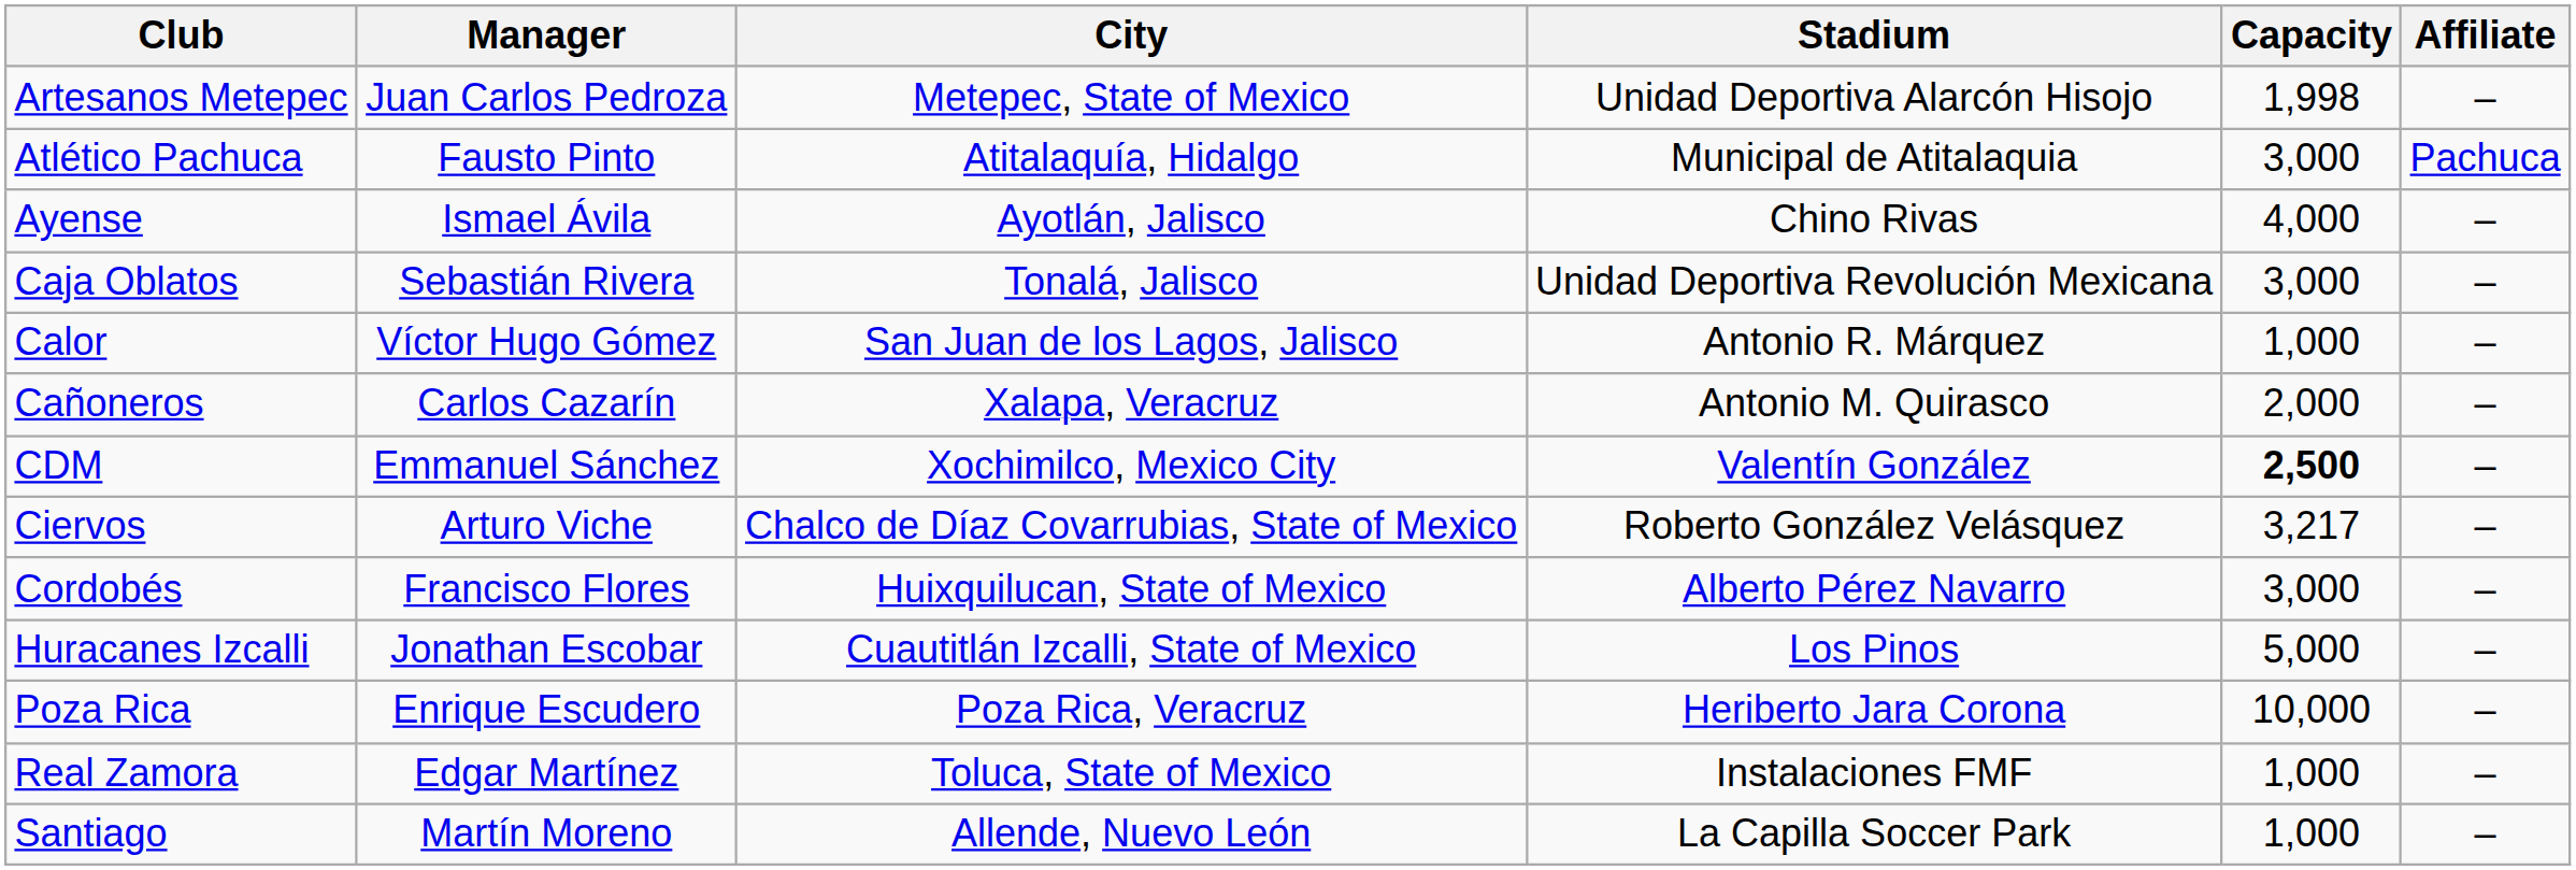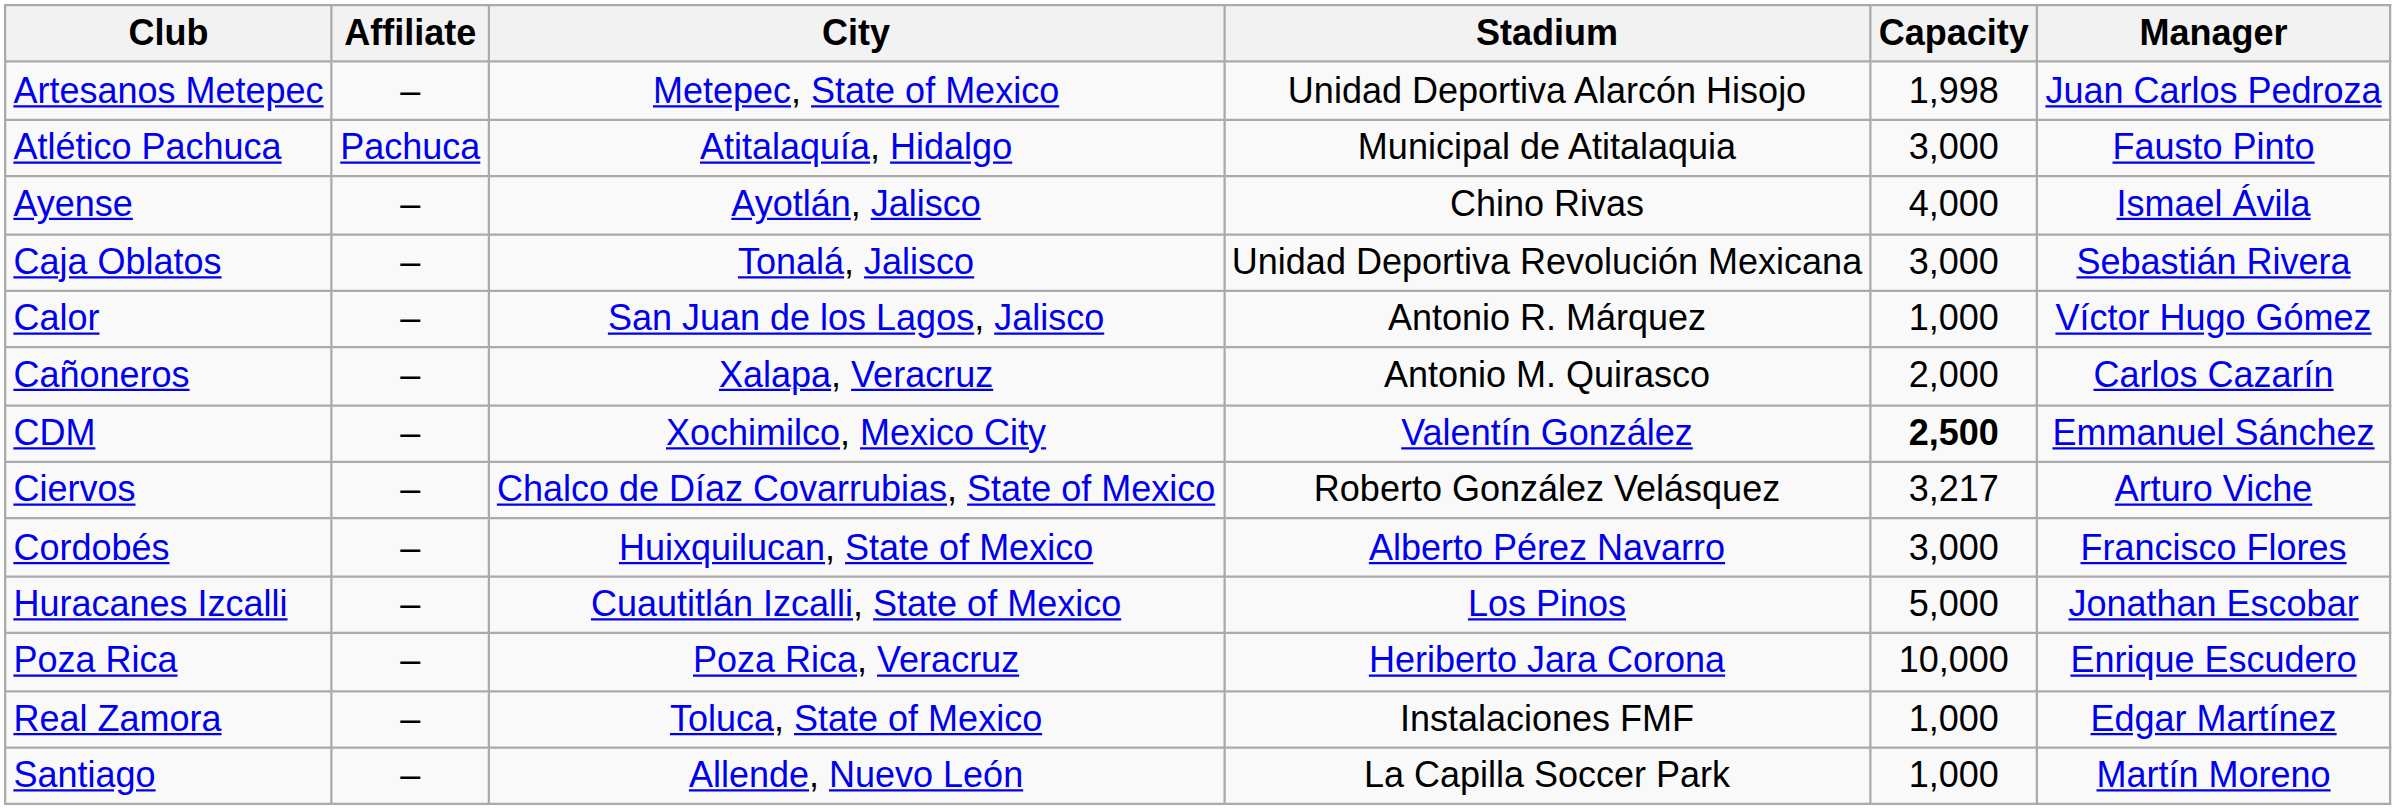 <table class="wikitable sortable" style="text-align: center;">
 <tr>
 <th>Club</th>
-<th>Manager</th>
+<th>Affiliate</th>
 <th>City</th>
 <th>Stadium</th>
 <th>Capacity</th>
-<th>Affiliate</th>
+<th>Manager</th>
 </tr>
 <tr>
 <td align="left"><a href='#'>Artesanos Metepec</a></td>
-<td> <a href='#'>Juan Carlos Pedroza</a></td>
+<td>–</td>
 <td><a href='#'>Metepec</a>, <a href='#'>State of Mexico</a></td>
 <td>Unidad Deportiva Alarcón Hisojo</td>
 <td>1,998</td>
-<td>–</td>
+<td> <a href='#'>Juan Carlos Pedroza</a></td>
 </tr>
 <tr>
 <td align="left"><a href='#'>Atlético Pachuca</a></td>
-<td> <a href='#'>Fausto Pinto</a></td>
+<td><a href='#'>Pachuca</a></td>
 <td><a href='#'>Atitalaquía</a>, <a href='#'>Hidalgo</a></td>
 <td>Municipal de Atitalaquia</td>
 <td>3,000</td>
-<td><a href='#'>Pachuca</a></td>
+<td> <a href='#'>Fausto Pinto</a></td>
 </tr>
 <tr>
 <td align="left"><a href='#'>Ayense</a></td>
-<td> <a href='#'>Ismael Ávila</a></td>
+<td>–</td>
 <td><a href='#'>Ayotlán</a>, <a href='#'>Jalisco</a></td>
 <td>Chino Rivas</td>
 <td>4,000</td>
-<td>–</td>
+<td> <a href='#'>Ismael Ávila</a></td>
 </tr>
 <tr>
 <td align="left"><a href='#'>Caja Oblatos</a></td>
-<td> <a href='#'>Sebastián Rivera</a></td>
+<td>–</td>
 <td><a href='#'>Tonalá</a>, <a href='#'>Jalisco</a></td>
 <td>Unidad Deportiva Revolución Mexicana</td>
 <td>3,000</td>
-<td>–</td>
+<td> <a href='#'>Sebastián Rivera</a></td>
 </tr>
 <tr>
 <td align="left"><a href='#'>Calor</a></td>
-<td> <a href='#'>Víctor Hugo Gómez</a></td>
+<td>–</td>
 <td><a href='#'>San Juan de los Lagos</a>, <a href='#'>Jalisco</a></td>
 <td>Antonio R. Márquez</td>
 <td>1,000</td>
-<td>–</td>
+<td> <a href='#'>Víctor Hugo Gómez</a></td>
 </tr>
 <tr>
 <td align="left"><a href='#'>Cañoneros</a></td>
-<td> <a href='#'>Carlos Cazarín</a></td>
+<td>–</td>
 <td><a href='#'>Xalapa</a>, <a href='#'>Veracruz</a></td>
 <td>Antonio M. Quirasco</td>
 <td>2,000</td>
-<td>–</td>
+<td> <a href='#'>Carlos Cazarín</a></td>
 </tr>
 <tr>
 <td align="left"><a href='#'>CDM</a></td>
-<td> <a href='#'>Emmanuel Sánchez</a></td>
+<td>–</td>
 <td><a href='#'>Xochimilco</a>, <a href='#'>Mexico City</a></td>
 <td><a href='#'>Valentín González</a></td>
 <td><strong>2,500</strong></td>
-<td>–</td>
+<td> <a href='#'>Emmanuel Sánchez</a></td>
 </tr>
 <tr>
 <td align="left"><a href='#'>Ciervos</a></td>
-<td> <a href='#'>Arturo Viche</a></td>
+<td>–</td>
 <td><a href='#'>Chalco de Díaz Covarrubias</a>, <a href='#'>State of Mexico</a></td>
 <td>Roberto González Velásquez</td>
 <td>3,217</td>
-<td>–</td>
+<td> <a href='#'>Arturo Viche</a></td>
 </tr>
 <tr>
 <td align="left"><a href='#'>Cordobés</a></td>
-<td> <a href='#'>Francisco Flores</a></td>
+<td>–</td>
 <td><a href='#'>Huixquilucan</a>, <a href='#'>State of Mexico</a></td>
 <td><a href='#'>Alberto Pérez Navarro</a></td>
 <td>3,000</td>
-<td>–</td>
+<td> <a href='#'>Francisco Flores</a></td>
 </tr>
 <tr>
 <td align="left"><a href='#'>Huracanes Izcalli</a></td>
-<td> <a href='#'>Jonathan Escobar</a></td>
+<td>–</td>
 <td><a href='#'>Cuautitlán Izcalli</a>, <a href='#'>State of Mexico</a></td>
 <td><a href='#'>Los Pinos</a></td>
 <td>5,000</td>
-<td>–</td>
+<td> <a href='#'>Jonathan Escobar</a></td>
 </tr>
 <tr>
 <td align="left"><a href='#'>Poza Rica</a></td>
-<td> <a href='#'>Enrique Escudero</a></td>
+<td>–</td>
 <td><a href='#'>Poza Rica</a>, <a href='#'>Veracruz</a></td>
 <td><a href='#'>Heriberto Jara Corona</a></td>
 <td>10,000</td>
-<td>–</td>
+<td> <a href='#'>Enrique Escudero</a></td>
 </tr>
 <tr>
 <td align="left"><a href='#'>Real Zamora</a></td>
-<td> <a href='#'>Edgar Martínez</a></td>
+<td>–</td>
 <td><a href='#'>Toluca</a>, <a href='#'>State of Mexico</a></td>
 <td>Instalaciones FMF</td>
 <td>1,000</td>
-<td>–</td>
+<td> <a href='#'>Edgar Martínez</a></td>
 </tr>
 <tr>
 <td align="left"><a href='#'>Santiago</a></td>
-<td> <a href='#'>Martín Moreno</a></td>
+<td>–</td>
 <td><a href='#'>Allende</a>, <a href='#'>Nuevo León</a></td>
 <td>La Capilla Soccer Park</td>
 <td>1,000</td>
-<td>–</td>
+<td> <a href='#'>Martín Moreno</a></td>
 </tr>
 </table>
